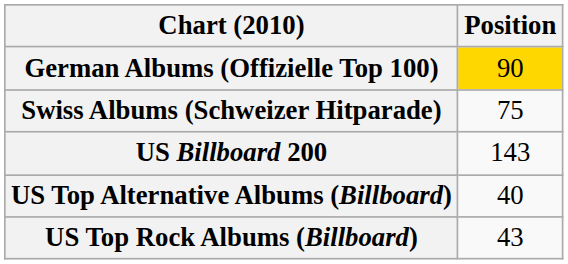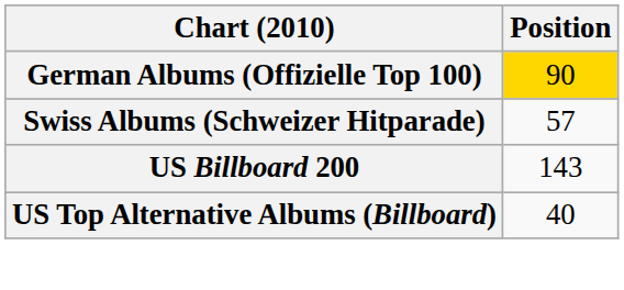 <table class="wikitable sortable plainrowheaders">
 <tr>
 <th>Chart (2010)</th>
 <th>Position</th>
 </tr>
 <tr>
 <th scope="row">German Albums (Offizielle Top 100)</th>
 <td style="background: gold; text-align:center;">90</td>
 </tr>
 <tr>
 <th scope="row">Swiss Albums (Schweizer Hitparade)</th>
-<td style="text-align:center;">75</td>
+<td style="text-align:center;">57</td>
 </tr>
 <tr>
 <th scope="row">US <em>Billboard</em> 200</th>
 <td style="text-align:center;">143</td>
 </tr>
 <tr>
 <th scope="row">US Top Alternative Albums (<em>Billboard</em>)</th>
 <td style="text-align:center;">40</td>
 </tr>
-<tr>
-<th scope="row">US Top Rock Albums (<em>Billboard</em>)</th>
-<td style="text-align:center;">43</td>
-</tr>
 </table>
